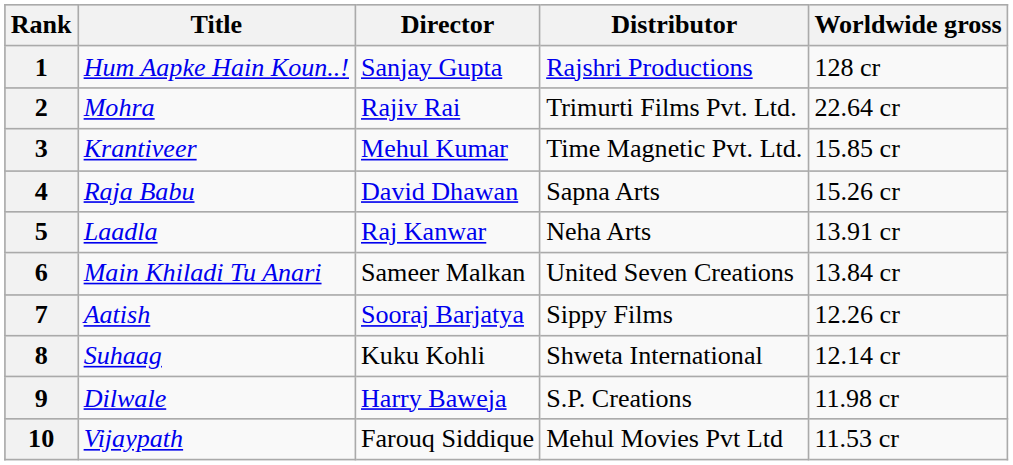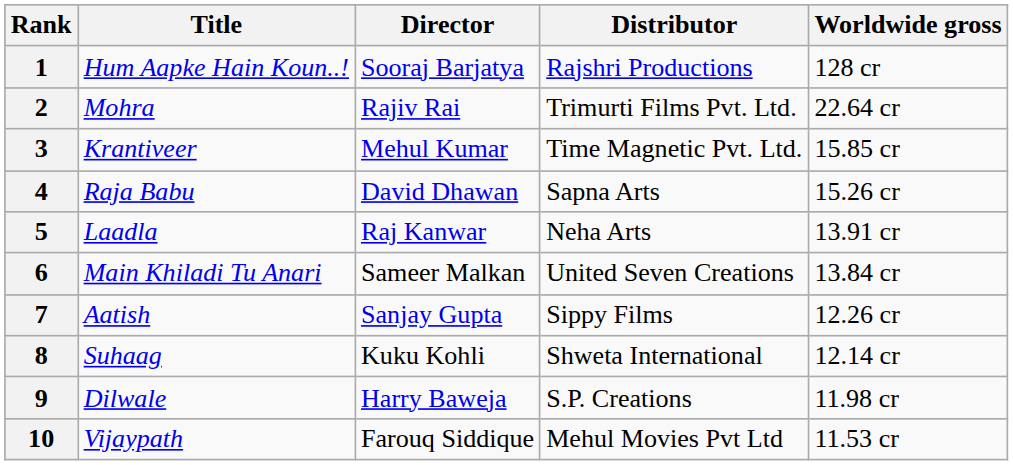 <table class="wikitable" style="margin:auto; margin:auto;">
 <tr>
 <th>Rank</th>
 <th>Title</th>
 <th>Director</th>
 <th>Distributor</th>
 <th>Worldwide gross</th>
 </tr>
 <tr>
 <th style="text-align:center;">1</th>
 <td><em><a href='#'>Hum Aapke Hain Koun..!</a></em></td>
-<td><a href='#'>Sanjay Gupta</a></td>
+<td><a href='#'>Sooraj Barjatya</a></td>
 <td><a href='#'>Rajshri Productions</a></td>
 <td>128 cr </td>
 </tr>
 <tr>
 <th style="text-align:center;">2</th>
 <td><em><a href='#'>Mohra</a></em></td>
 <td><a href='#'>Rajiv Rai</a></td>
 <td>Trimurti Films Pvt. Ltd.</td>
 <td>22.64 cr</td>
 </tr>
 <tr>
 <th style="text-align:center;">3</th>
 <td><em><a href='#'>Krantiveer</a></em></td>
 <td><a href='#'>Mehul Kumar</a></td>
 <td>Time Magnetic Pvt. Ltd.</td>
 <td>15.85 cr</td>
 </tr>
 <tr>
 <th style="text-align:center;">4</th>
 <td><em><a href='#'>Raja Babu</a></em></td>
 <td><a href='#'>David Dhawan</a></td>
 <td>Sapna Arts</td>
 <td>15.26 cr</td>
 </tr>
 <tr>
 <th style="text-align:center;">5</th>
 <td><em><a href='#'>Laadla</a></em></td>
 <td><a href='#'>Raj Kanwar</a></td>
 <td>Neha Arts</td>
 <td>13.91 cr</td>
 </tr>
 <tr>
 <th style="text-align:center;">6</th>
 <td><em><a href='#'>Main Khiladi Tu Anari</a></em></td>
 <td>Sameer Malkan</td>
 <td>United Seven Creations</td>
 <td>13.84 cr</td>
 </tr>
 <tr>
 <th>7</th>
 <td><em><a href='#'>Aatish</a></em></td>
-<td><a href='#'>Sooraj Barjatya</a></td>
+<td><a href='#'>Sanjay Gupta</a></td>
 <td>Sippy Films</td>
 <td>12.26 cr</td>
 </tr>
 <tr>
 <th style="text-align:center;">8</th>
 <td><em><a href='#'>Suhaag</a></em></td>
 <td>Kuku Kohli</td>
 <td>Shweta International</td>
 <td>12.14 cr</td>
 </tr>
 <tr>
 <th style="text-align:center;">9</th>
 <td><em><a href='#'>Dilwale</a></em></td>
 <td><a href='#'>Harry Baweja</a></td>
 <td>S.P. Creations</td>
 <td>11.98 cr</td>
 </tr>
 <tr>
 <th style="text-align:center;">10</th>
 <td><em><a href='#'>Vijaypath</a></em></td>
 <td>Farouq Siddique</td>
 <td>Mehul Movies Pvt Ltd</td>
 <td>11.53 cr</td>
 </tr>
 </table>
